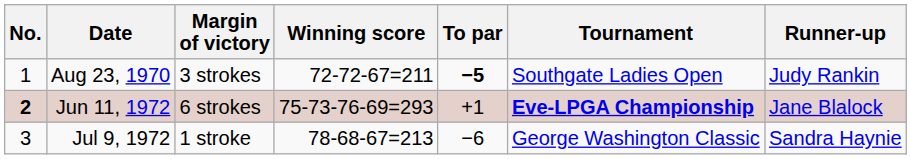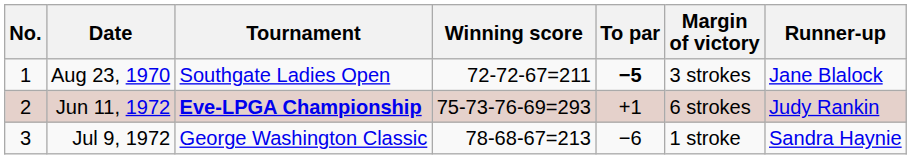 <table class="wikitable" style="font-size:95%;">
 <tr>
 <th>No.</th>
 <th>Date</th>
-<th>Margin<br>of victory</th>
+<th>Tournament</th>
 <th>Winning score</th>
 <th>To par</th>
-<th>Tournament</th>
+<th>Margin<br>of victory</th>
 <th>Runner-up</th>
 </tr>
 <tr>
 <td align=center>1</td>
 <td align=right>Aug 23, <a href='#'>1970</a></td>
-<td>3 strokes</td>
+<td><a href='#'>Southgate Ladies Open</a></td>
 <td align=right>72-72-67=211</td>
 <td align=center><strong>−5</strong></td>
-<td><a href='#'>Southgate Ladies Open</a></td>
-<td> <a href='#'>Judy Rankin</a></td>
+<td>3 strokes</td>
+<td> <a href='#'>Jane Blalock</a></td>
 </tr>
 <tr style="background:#e5d1cb;">
-<td align=center><strong>2</strong></td>
+<td align=center>2</td>
 <td align=right>Jun 11, <a href='#'>1972</a></td>
-<td>6 strokes</td>
+<td><strong><a href='#'>Eve-LPGA Championship</a></strong></td>
 <td align=right>75-73-76-69=293</td>
 <td align=center>+1</td>
-<td><strong><a href='#'>Eve-LPGA Championship</a></strong></td>
-<td> <a href='#'>Jane Blalock</a></td>
+<td>6 strokes</td>
+<td> <a href='#'>Judy Rankin</a></td>
 </tr>
 <tr>
 <td align=center>3</td>
 <td align=right>Jul 9, 1972</td>
-<td>1 stroke</td>
+<td><a href='#'>George Washington Classic</a></td>
 <td align=right>78-68-67=213</td>
 <td align=center>−6</td>
-<td><a href='#'>George Washington Classic</a></td>
+<td>1 stroke</td>
 <td> <a href='#'>Sandra Haynie</a></td>
 </tr>
 </table>
